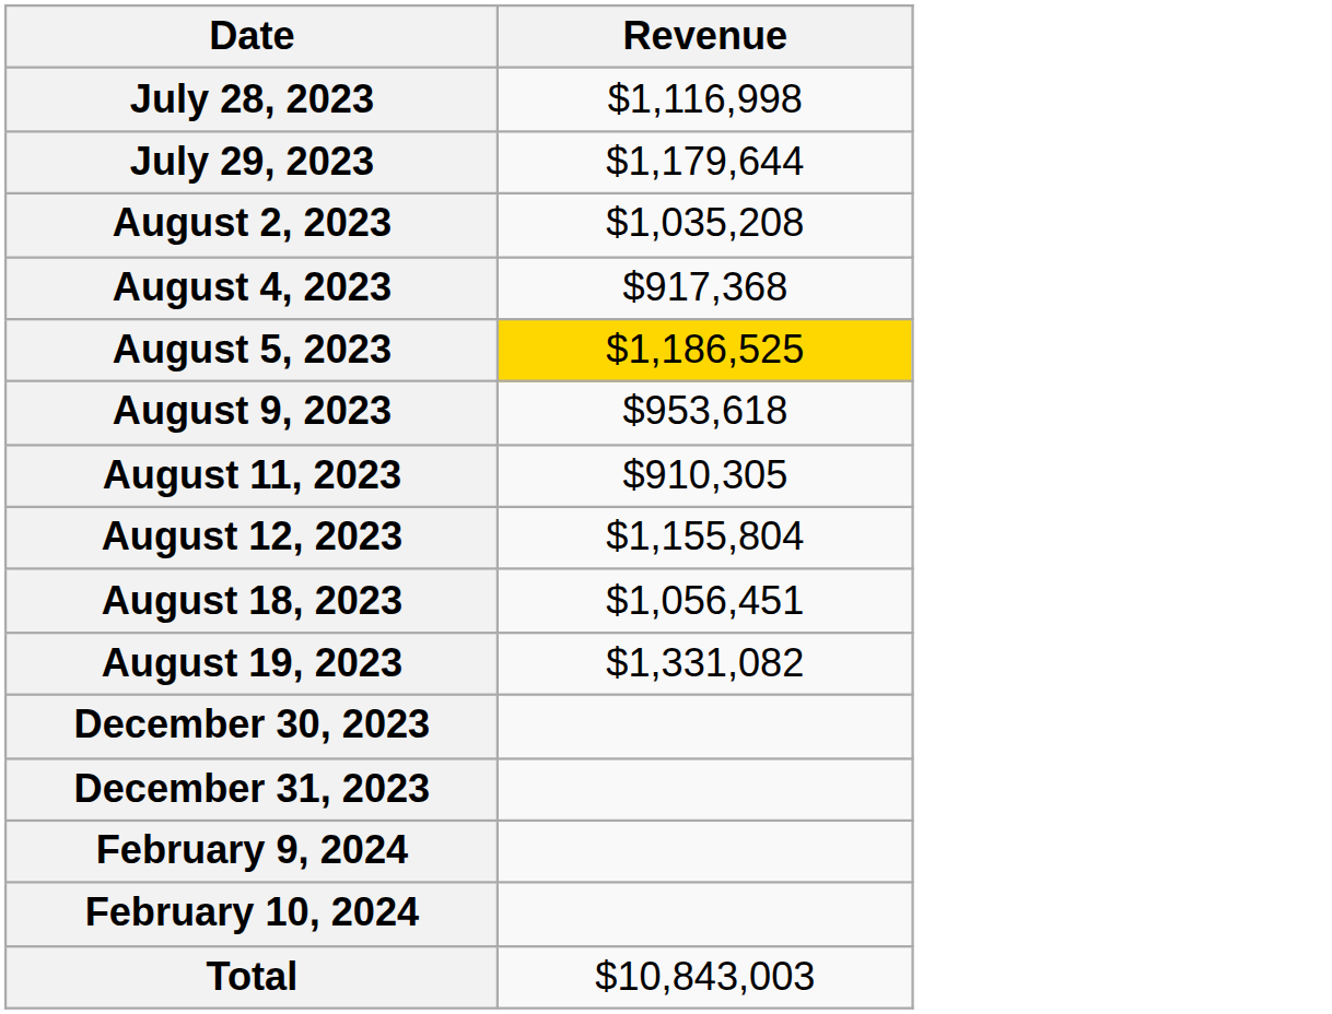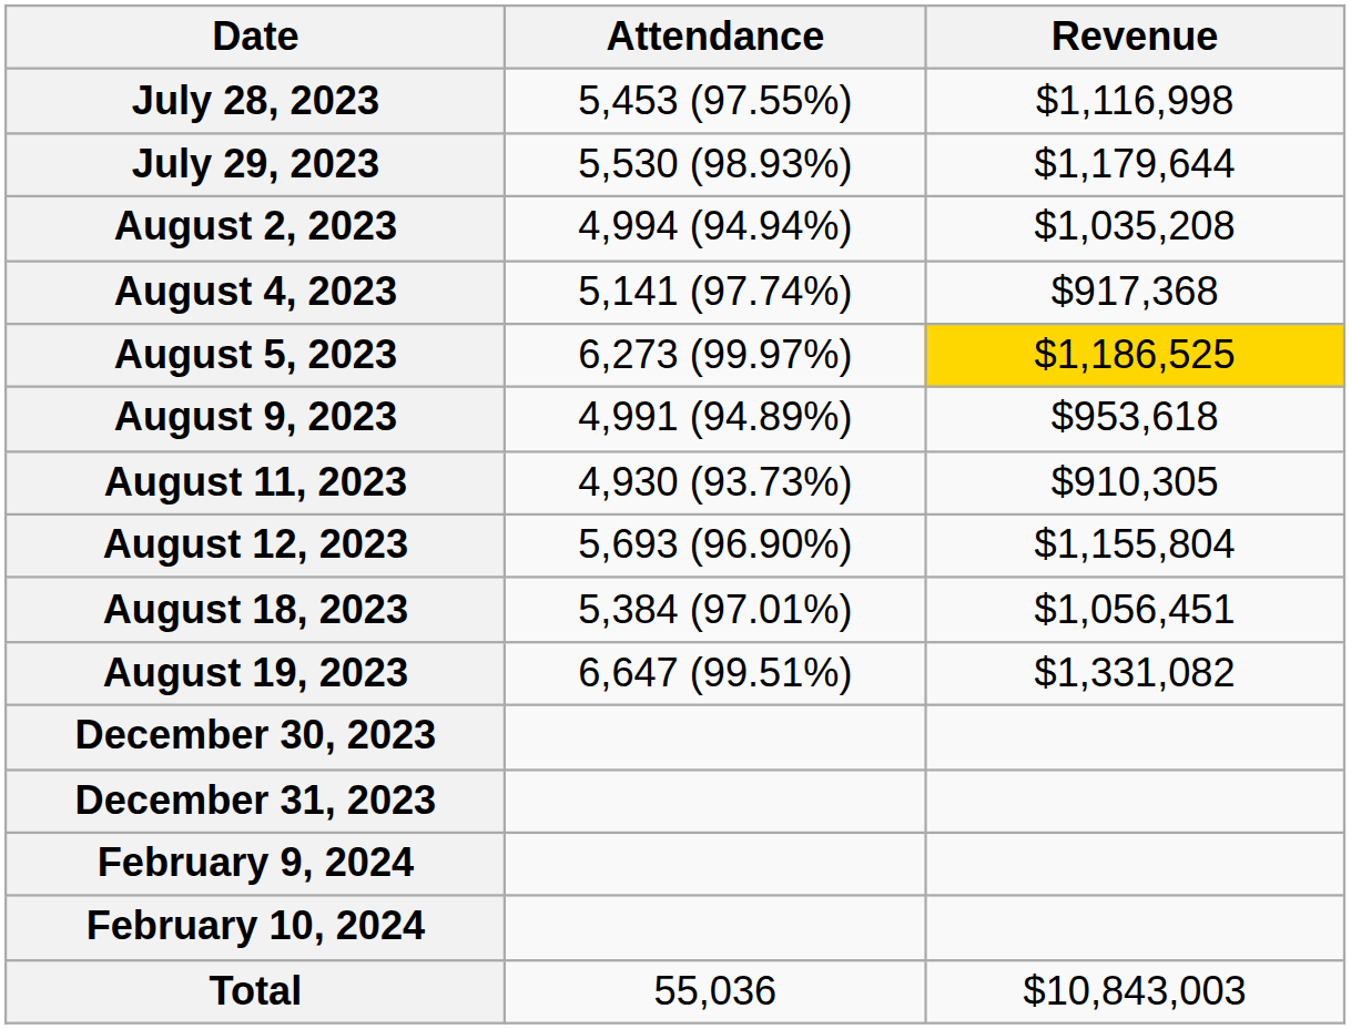 <table class="wikitable plainrowheaders" style="text-align:center;">
 <tr>
 <th scope="col" style="width:12em;">Date</th>
+<th scope="col" style="width:10em;">Attendance</th>
 <th scope="col" style="width:10em;">Revenue</th>
 </tr>
 <tr>
 <th scope="row">July 28, 2023</th>
+<td>5,453 (97.55%)</td>
 <td>$1,116,998</td>
 </tr>
 <tr>
 <th scope="row">July 29, 2023</th>
+<td>5,530 (98.93%)</td>
 <td>$1,179,644</td>
 </tr>
 <tr>
 <th scope="row">August 2, 2023</th>
+<td>4,994 (94.94%)</td>
 <td>$1,035,208</td>
 </tr>
 <tr>
 <th scope="row">August 4, 2023</th>
+<td>5,141 (97.74%)</td>
 <td>$917,368</td>
 </tr>
 <tr>
 <th scope="row">August 5, 2023</th>
+<td>6,273 (99.97%)</td>
 <td style="background: gold;">$1,186,525</td>
 </tr>
 <tr>
 <th scope="row">August 9, 2023</th>
+<td>4,991 (94.89%)</td>
 <td>$953,618</td>
 </tr>
 <tr>
 <th scope="row">August 11, 2023</th>
+<td>4,930 (93.73%)</td>
 <td>$910,305</td>
 </tr>
 <tr>
 <th scope="row">August 12, 2023</th>
+<td>5,693 (96.90%)</td>
 <td>$1,155,804</td>
 </tr>
 <tr>
 <th scope="row">August 18, 2023</th>
+<td>5,384 (97.01%)</td>
 <td>$1,056,451</td>
 </tr>
 <tr>
 <th scope="row">August 19, 2023</th>
+<td>6,647 (99.51%)</td>
 <td>$1,331,082</td>
 </tr>
 <tr>
 <th scope="row">December 30, 2023</th>
 <td></td>
+<td></td>
 </tr>
 <tr>
 <th scope="row">December 31, 2023</th>
+<td></td>
 <td></td>
 </tr>
 <tr>
 <th scope="row">February 9, 2024</th>
 <td></td>
+<td></td>
 </tr>
 <tr>
 <th scope="row">February 10, 2024</th>
 <td></td>
+<td></td>
 </tr>
 <tr>
 <th>Total</th>
+<td>55,036</td>
 <td>$10,843,003</td>
 </tr>
 </table>
